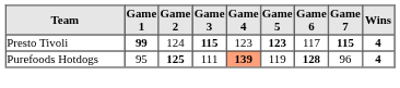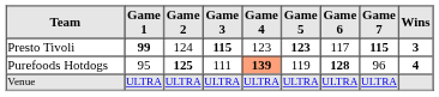 <table border="1" cellspacing="0"  style="width:525px; margin:auto;">
 <tr style="text-align:center; background:#e6e6e6;">
 <th style="text-align:center; width:30%;">Team</th>
 <th width=8%>Game 1</th>
 <th width=8%>Game 2</th>
 <th width=8%>Game 3</th>
 <th width=8%>Game 4</th>
 <th width=8%>Game 5</th>
 <th width=8%>Game 6</th>
 <th width=8%>Game 7</th>
 <th width=8%>Wins</th>
 </tr>
 <tr style="text-align:center;">
 <td align=left>Presto Tivoli</td>
 <td><strong>99</strong></td>
 <td>124</td>
 <td><strong>115</strong></td>
 <td>123</td>
 <td><strong>123</strong></td>
 <td>117</td>
 <td><strong>115</strong></td>
-<td><strong>4</strong></td>
+<td><strong>3</strong></td>
 </tr>
 <tr style="text-align:center;">
 <td align=left>Purefoods Hotdogs</td>
 <td>95</td>
 <td><strong>125</strong></td>
 <td>111</td>
 <td style="background: lightsalmon;"><strong>139</strong></td>
 <td>119</td>
 <td><strong>128</strong></td>
 <td>96</td>
 <td><strong>4</strong></td>
 </tr>
+<tr style="text-align:center; font-size:85%; background:#e6e6e6;">
+<td align=left>Venue</td>
+<td><a href='#'>ULTRA</a></td>
+<td><a href='#'>ULTRA</a></td>
+<td><a href='#'>ULTRA</a></td>
+<td><a href='#'>ULTRA</a></td>
+<td><a href='#'>ULTRA</a></td>
+<td><a href='#'>ULTRA</a></td>
+<td><a href='#'>ULTRA</a></td>
+<td></td>
+</tr>
 </table>
